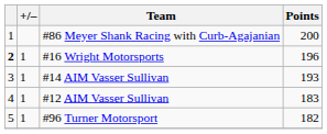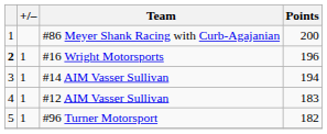 <table class="wikitable" style="font-size: 95%;">
 <tr>
 <th scope="col"></th>
 <th scope="col">+/–</th>
 <th scope="col">Team</th>
 <th scope="col">Points</th>
 </tr>
 <tr>
 <td align=center>1</td>
 <td align="left"></td>
 <td> #86 <a href='#'>Meyer Shank Racing</a> with <a href='#'>Curb-Agajanian</a></td>
 <td align=right>200</td>
 </tr>
 <tr>
 <td align=center><strong>2</strong></td>
 <td align="left"> 1</td>
 <td> #16 <a href='#'>Wright Motorsports</a></td>
 <td align=right>196</td>
 </tr>
 <tr>
 <td align=center>3</td>
 <td align="left"> 1</td>
 <td> #14 <a href='#'>AIM Vasser Sullivan</a></td>
-<td align=right>193</td>
+<td align=right>194</td>
 </tr>
 <tr>
 <td align=center>4</td>
 <td align="left"> 1</td>
 <td> #12 <a href='#'>AIM Vasser Sullivan</a></td>
 <td align=right>183</td>
 </tr>
 <tr>
 <td align=center>5</td>
 <td align="left"> 1</td>
 <td> #96 <a href='#'>Turner Motorsport</a></td>
 <td align=right>182</td>
 </tr>
 <tr>
 </tr>
 </table>
